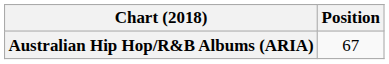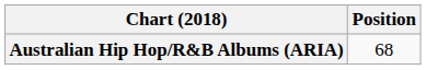 <table class="wikitable sortable plainrowheaders">
 <tr>
 <th scope="col">Chart (2018)</th>
 <th scope="col">Position</th>
 </tr>
 <tr>
 <th scope="row">Australian Hip Hop/R&B Albums (ARIA)</th>
-<td style="text-align:center;">67</td>
+<td style="text-align:center;">68</td>
 </tr>
 </table>
